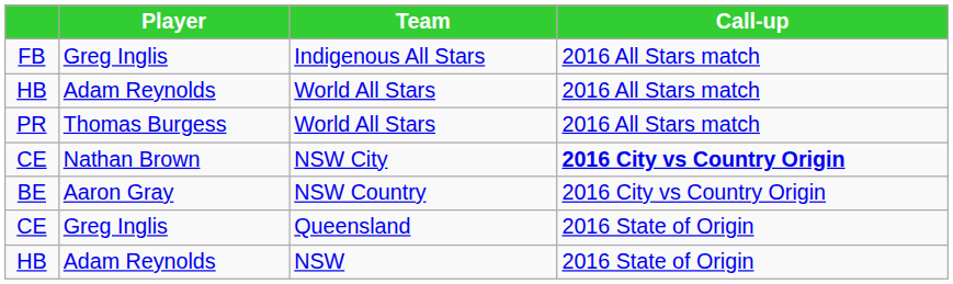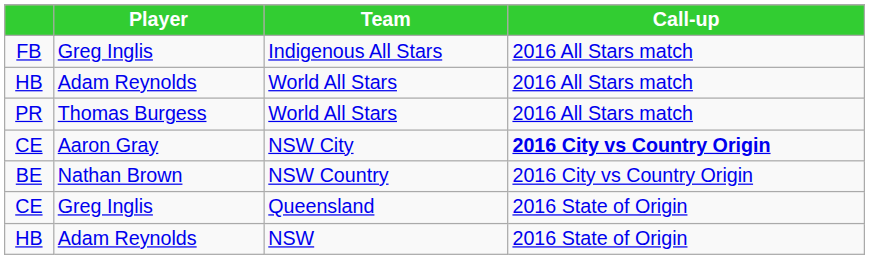 <table style="width:700px;" class="wikitable">
 <tr style="background:#bdb76b;">
 </tr>
 <tr bgcolor=#bdb76b>
 <th style="background:limegreen; color:white; text-align:center;"></th>
 <th style="background:limegreen; color:white; text-align:center;">Player</th>
 <th style="background:limegreen; color:white; text-align:center;">Team</th>
 <th style="background:limegreen; color:white; text-align:center;">Call-up</th>
 </tr>
 <tr>
 <td style="text-align:center"><a href='#'>FB</a></td>
 <td><a href='#'>Greg Inglis</a></td>
 <td><a href='#'>Indigenous All Stars</a></td>
 <td><a href='#'>2016 All Stars match</a></td>
 </tr>
 <tr>
 <td style="text-align:center"><a href='#'>HB</a></td>
 <td><a href='#'>Adam Reynolds</a></td>
 <td><a href='#'>World All Stars</a></td>
 <td><a href='#'>2016 All Stars match</a></td>
 </tr>
 <tr>
 <td style="text-align:center"><a href='#'>PR</a></td>
 <td><a href='#'>Thomas Burgess</a></td>
 <td><a href='#'>World All Stars</a></td>
 <td><a href='#'>2016 All Stars match</a></td>
 </tr>
 <tr>
 <td style="text-align:center"><a href='#'>CE</a></td>
-<td><a href='#'>Nathan Brown</a></td>
+<td><a href='#'>Aaron Gray</a></td>
 <td> <a href='#'>NSW City</a></td>
 <td><strong><a href='#'>2016 City vs Country Origin</a></strong></td>
 </tr>
 <tr>
 <td style="text-align:center"><a href='#'>BE</a></td>
-<td><a href='#'>Aaron Gray</a></td>
+<td><a href='#'>Nathan Brown</a></td>
 <td> <a href='#'>NSW Country</a></td>
 <td><a href='#'>2016 City vs Country Origin</a></td>
 </tr>
 <tr>
 <td style="text-align:center"><a href='#'>CE</a></td>
 <td><a href='#'>Greg Inglis</a></td>
 <td> <a href='#'>Queensland</a></td>
 <td><a href='#'>2016 State of Origin</a></td>
 </tr>
 <tr>
 <td style="text-align:center"><a href='#'>HB</a></td>
 <td><a href='#'>Adam Reynolds</a></td>
 <td> <a href='#'>NSW</a></td>
 <td><a href='#'>2016 State of Origin</a></td>
 </tr>
 </table>
